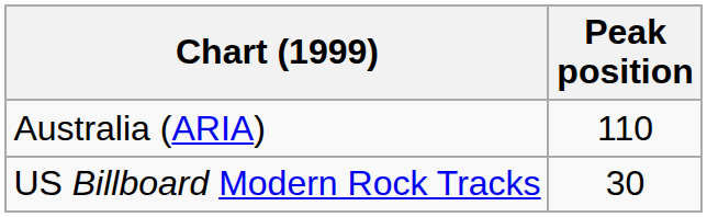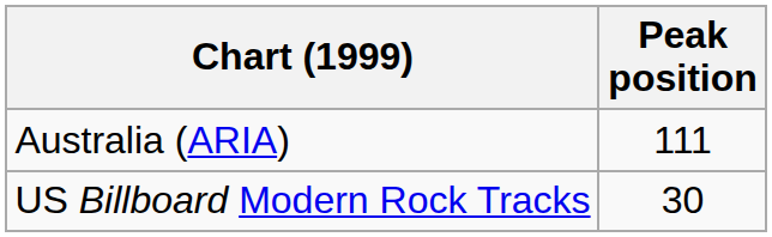 <table class="wikitable">
 <tr>
 <th>Chart (1999)</th>
 <th>Peak<br>position</th>
 </tr>
 <tr>
 <td align="left">Australia (<a href='#'>ARIA</a>)</td>
-<td align="center">110</td>
+<td align="center">111</td>
 </tr>
 <tr>
 <td align="left">US <em>Billboard</em> <a href='#'>Modern Rock Tracks</a></td>
 <td align="center">30</td>
 </tr>
 <tr>
 </tr>
 </table>
